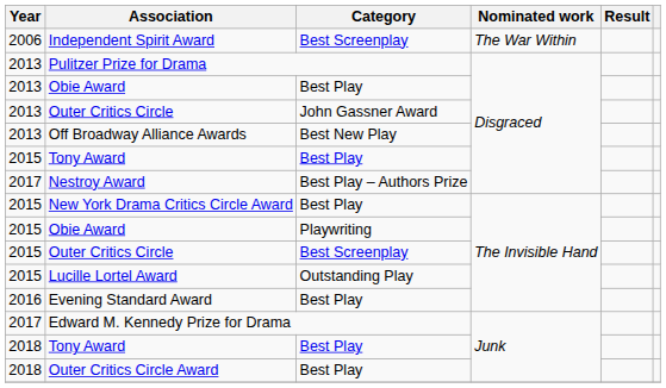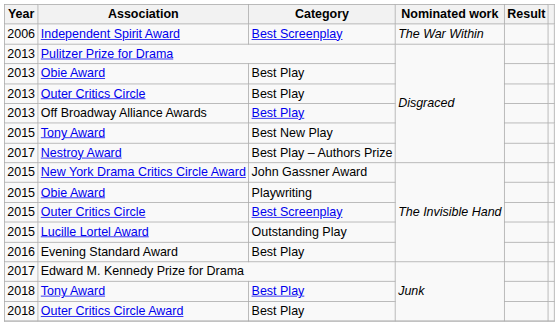 <table class="wikitable sortable">
 <tr>
 <th>Year</th>
 <th>Association</th>
 <th>Category</th>
 <th>Nominated work</th>
 <th>Result</th>
 <th class=unsortable></th>
 </tr>
 <tr>
 <td>2006</td>
 <td><a href='#'>Independent Spirit Award</a></td>
 <td><a href='#'>Best Screenplay</a></td>
 <td><em>The War Within</em></td>
 <td></td>
 <td></td>
 </tr>
 <tr>
 <td>2013</td>
 <td colspan=2><a href='#'>Pulitzer Prize for Drama</a></td>
 <td rowspan=6><em>Disgraced</em></td>
 <td></td>
 <td></td>
 </tr>
 <tr>
 <td>2013</td>
 <td><a href='#'>Obie Award</a></td>
 <td>Best Play</td>
 <td></td>
 <td></td>
 </tr>
 <tr>
 <td>2013</td>
 <td><a href='#'>Outer Critics Circle</a></td>
-<td>John Gassner Award</td>
+<td>Best Play</td>
 <td></td>
 <td></td>
 </tr>
 <tr>
 <td>2013</td>
 <td>Off Broadway Alliance Awards</td>
-<td>Best New Play</td>
+<td><a href='#'>Best Play</a></td>
 <td></td>
 <td></td>
 </tr>
 <tr>
 <td>2015</td>
 <td><a href='#'>Tony Award</a></td>
-<td><a href='#'>Best Play</a></td>
+<td>Best New Play</td>
 <td></td>
 <td></td>
 </tr>
 <tr>
 <td>2017</td>
 <td><a href='#'>Nestroy Award</a></td>
 <td>Best Play – Authors Prize</td>
 <td></td>
 <td></td>
 </tr>
 <tr>
 <td>2015</td>
 <td><a href='#'>New York Drama Critics Circle Award</a></td>
-<td>Best Play</td>
+<td>John Gassner Award</td>
 <td rowspan=5><em>The Invisible Hand</em></td>
 <td></td>
 <td></td>
 </tr>
 <tr>
 <td>2015</td>
 <td><a href='#'>Obie Award</a></td>
 <td>Playwriting</td>
 <td></td>
 <td></td>
 </tr>
 <tr>
 <td>2015</td>
 <td><a href='#'>Outer Critics Circle</a></td>
 <td><a href='#'>Best Screenplay</a></td>
 <td></td>
 <td></td>
 </tr>
 <tr>
 <td>2015</td>
 <td><a href='#'>Lucille Lortel Award</a></td>
 <td>Outstanding Play</td>
 <td></td>
 <td></td>
 </tr>
 <tr>
 <td>2016</td>
 <td>Evening Standard Award</td>
 <td>Best Play</td>
 <td></td>
 <td></td>
 </tr>
 <tr>
 <td>2017</td>
 <td colspan=2>Edward M. Kennedy Prize for Drama</td>
 <td rowspan=3><em>Junk</em></td>
 <td></td>
 <td></td>
 </tr>
 <tr>
 <td>2018</td>
 <td><a href='#'>Tony Award</a></td>
 <td><a href='#'>Best Play</a></td>
 <td></td>
 <td></td>
 </tr>
 <tr>
 <td>2018</td>
 <td><a href='#'>Outer Critics Circle Award</a></td>
 <td>Best Play</td>
 <td></td>
 <td></td>
 </tr>
 <tr>
 </tr>
 </table>
